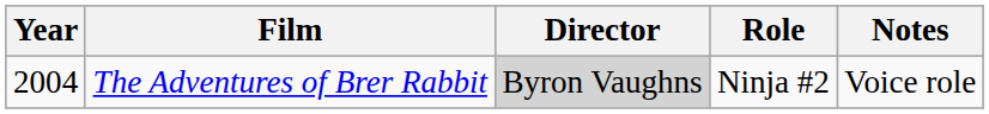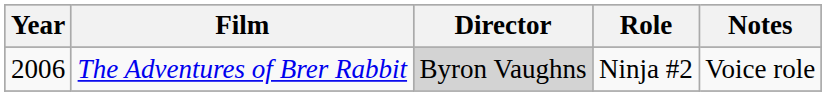 <table class="wikitable">
 <tr>
 <th>Year</th>
 <th>Film</th>
 <th>Director</th>
 <th>Role</th>
 <th>Notes</th>
 </tr>
 <tr>
-<td>2004</td>
+<td>2006</td>
 <td><em><a href='#'>The Adventures of Brer Rabbit</a></em></td>
 <td style="background: lightgrey;">Byron Vaughns</td>
 <td>Ninja #2</td>
 <td>Voice role</td>
 </tr>
 </table>
